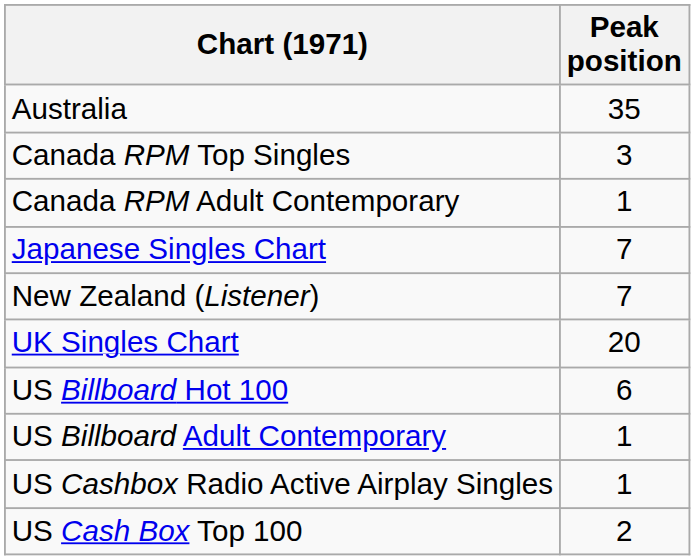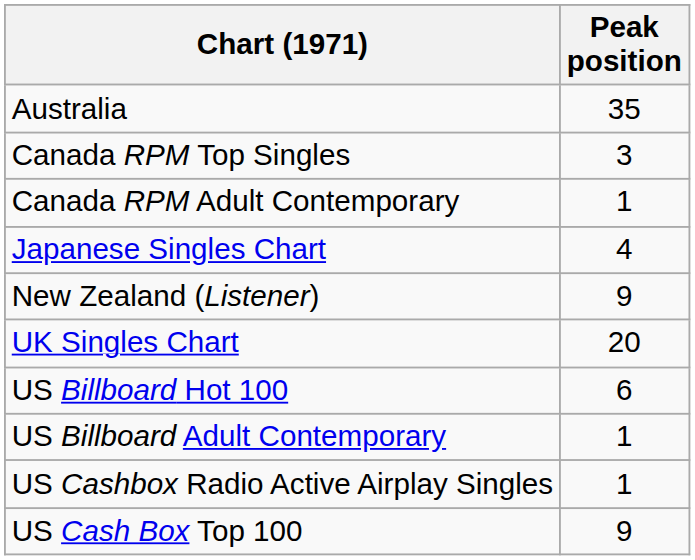 <table class="wikitable sortable">
 <tr>
 <th>Chart (1971)</th>
 <th style="text-align:center;">Peak<br>position</th>
 </tr>
 <tr>
 <td align="left">Australia</td>
 <td style="text-align:center;">35</td>
 </tr>
 <tr>
 <td align="left">Canada <em>RPM</em> Top Singles</td>
 <td style="text-align:center;">3</td>
 </tr>
 <tr>
 <td align="left">Canada <em>RPM</em> Adult Contemporary</td>
 <td style="text-align:center;">1</td>
 </tr>
 <tr>
 <td align="left"><a href='#'>Japanese Singles Chart</a></td>
-<td style="text-align:center;">7</td>
+<td style="text-align:center;">4</td>
 </tr>
 <tr>
 <td align="left">New Zealand (<em>Listener</em>)</td>
-<td style="text-align:center;">7</td>
+<td style="text-align:center;">9</td>
 </tr>
 <tr>
 <td align="left"><a href='#'>UK Singles Chart</a></td>
 <td style="text-align:center;">20</td>
 </tr>
 <tr>
 <td align="left">US <a href='#'><em>Billboard</em> Hot 100</a></td>
 <td style="text-align:center;">6</td>
 </tr>
 <tr>
 <td align="left">US <em>Billboard</em> <a href='#'>Adult Contemporary</a></td>
 <td style="text-align:center;">1</td>
 </tr>
 <tr>
 <td>US <em>Cashbox</em> Radio Active Airplay Singles</td>
 <td style="text-align:center;">1</td>
 </tr>
 <tr>
 <td align="left">US <em><a href='#'>Cash Box</a></em> Top 100</td>
-<td style="text-align:center;">2</td>
+<td style="text-align:center;">9</td>
 </tr>
 </table>
